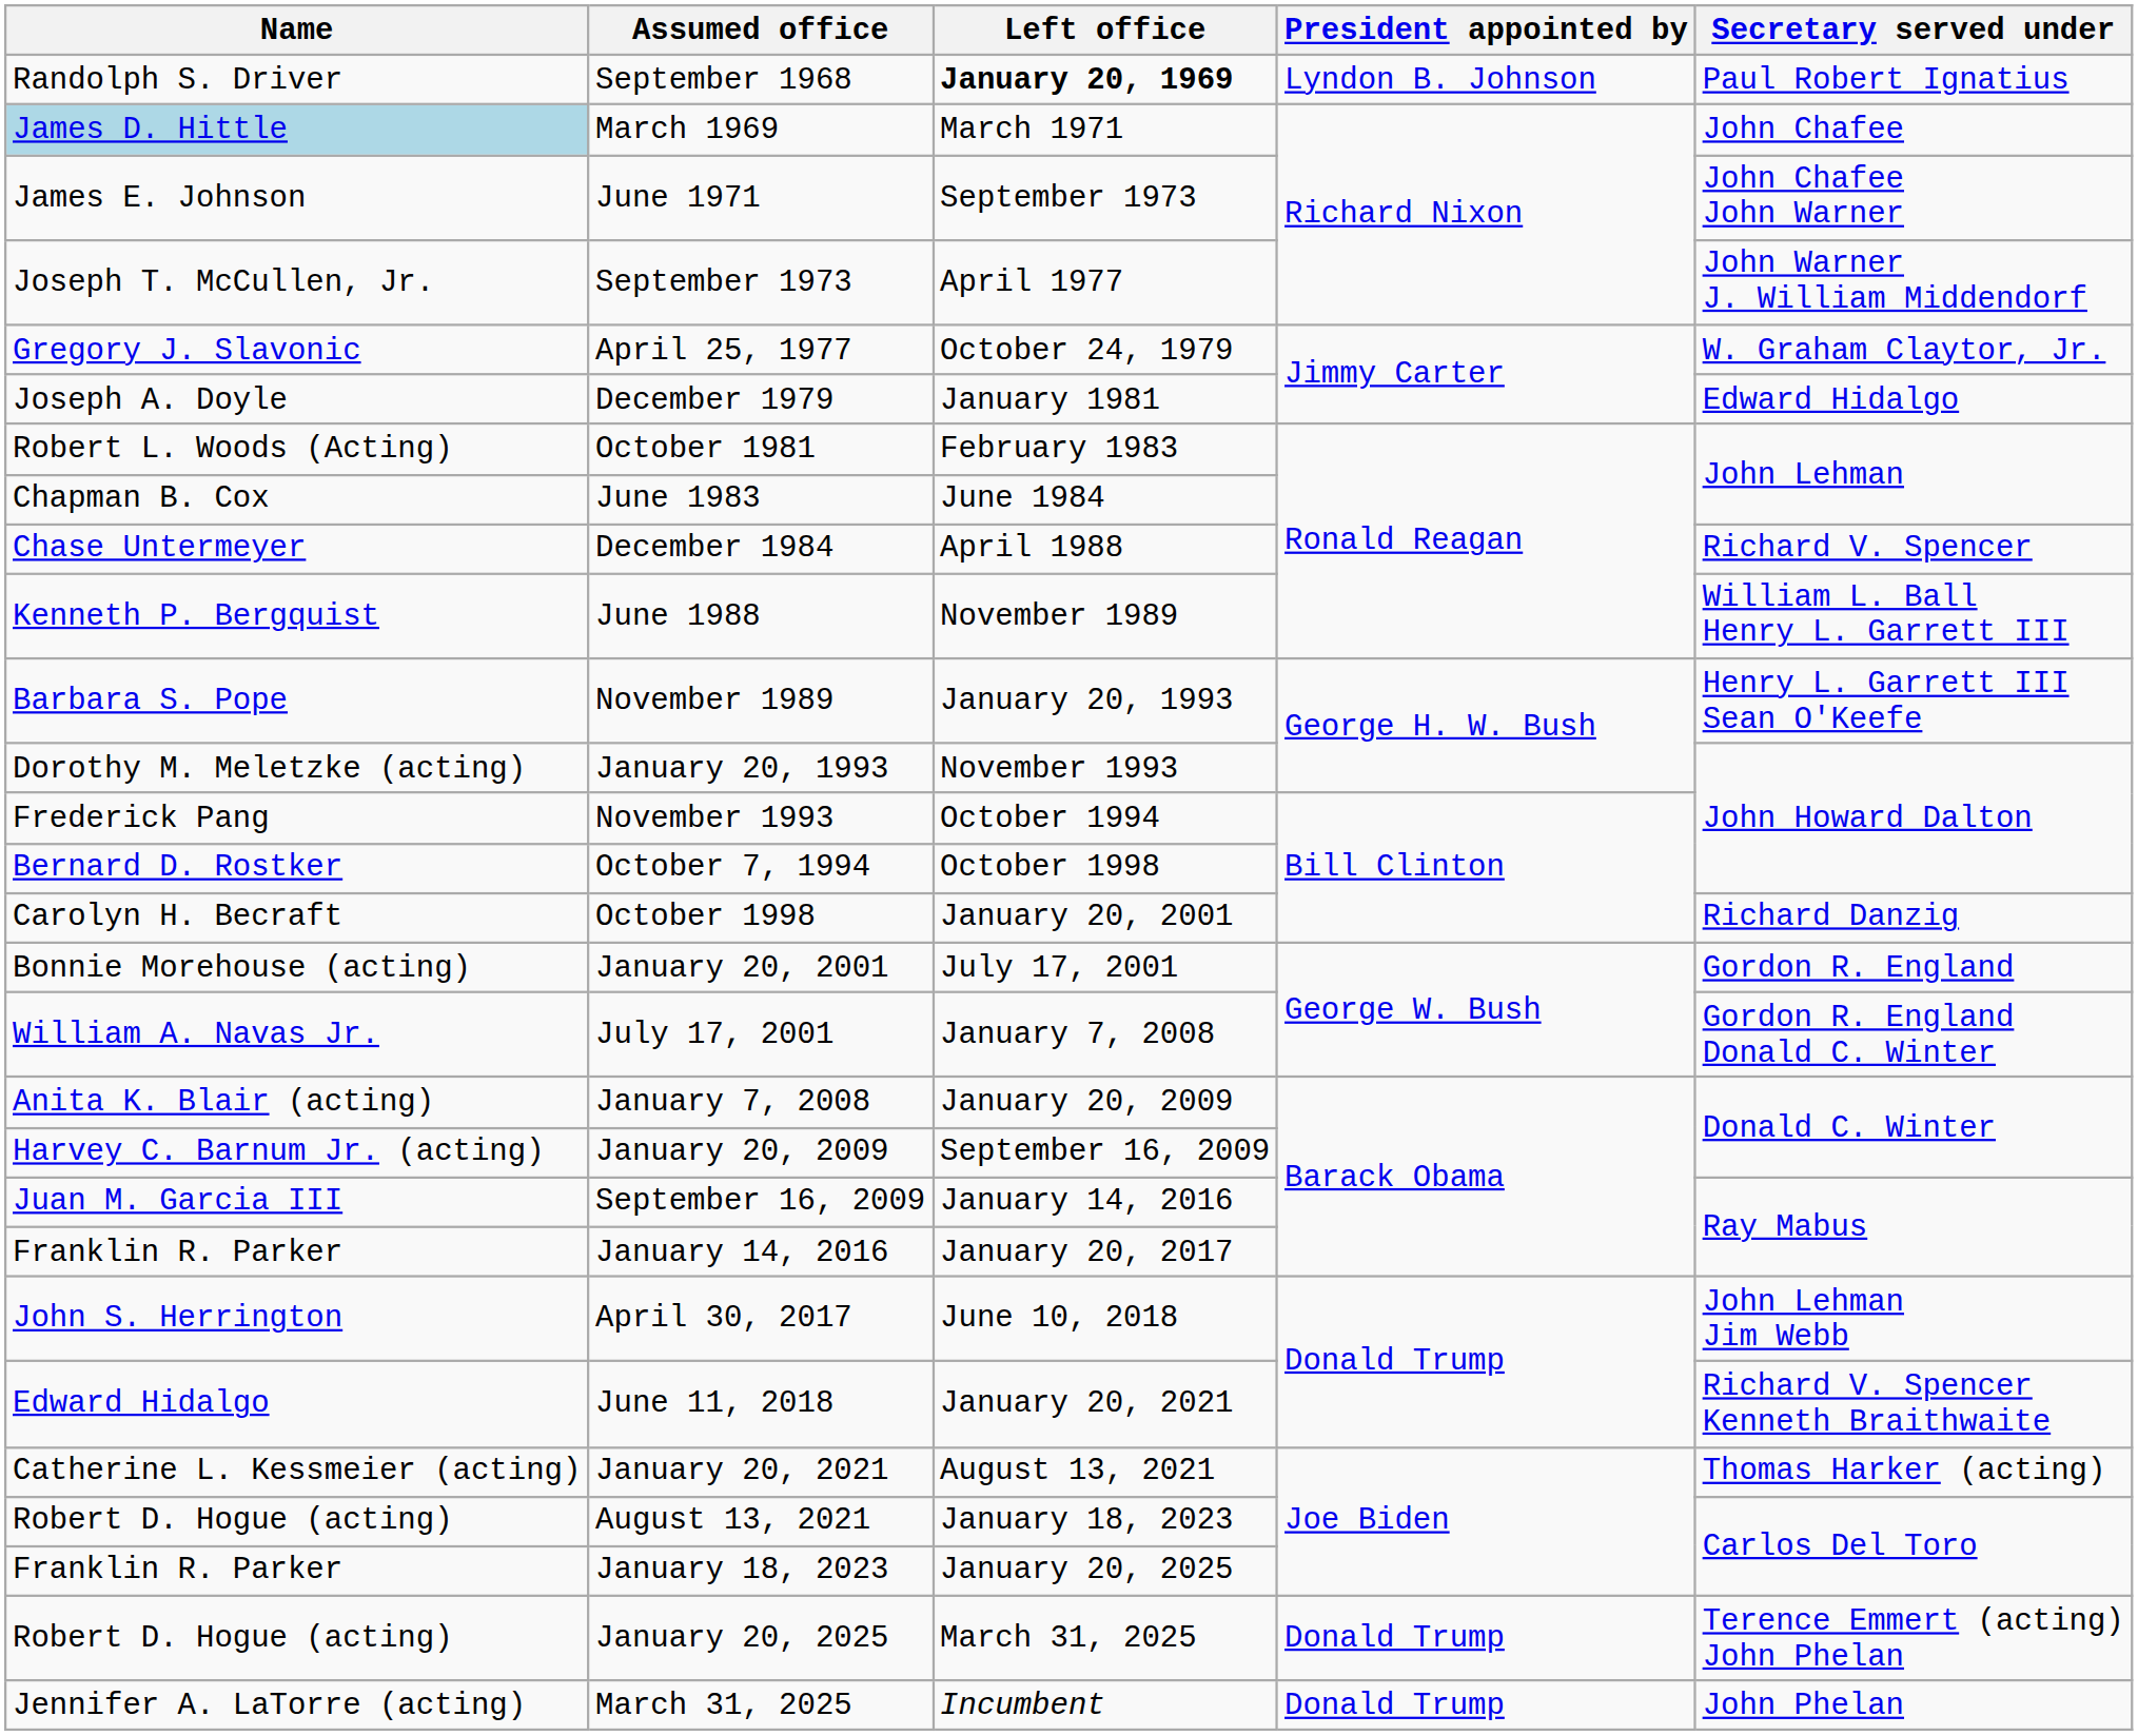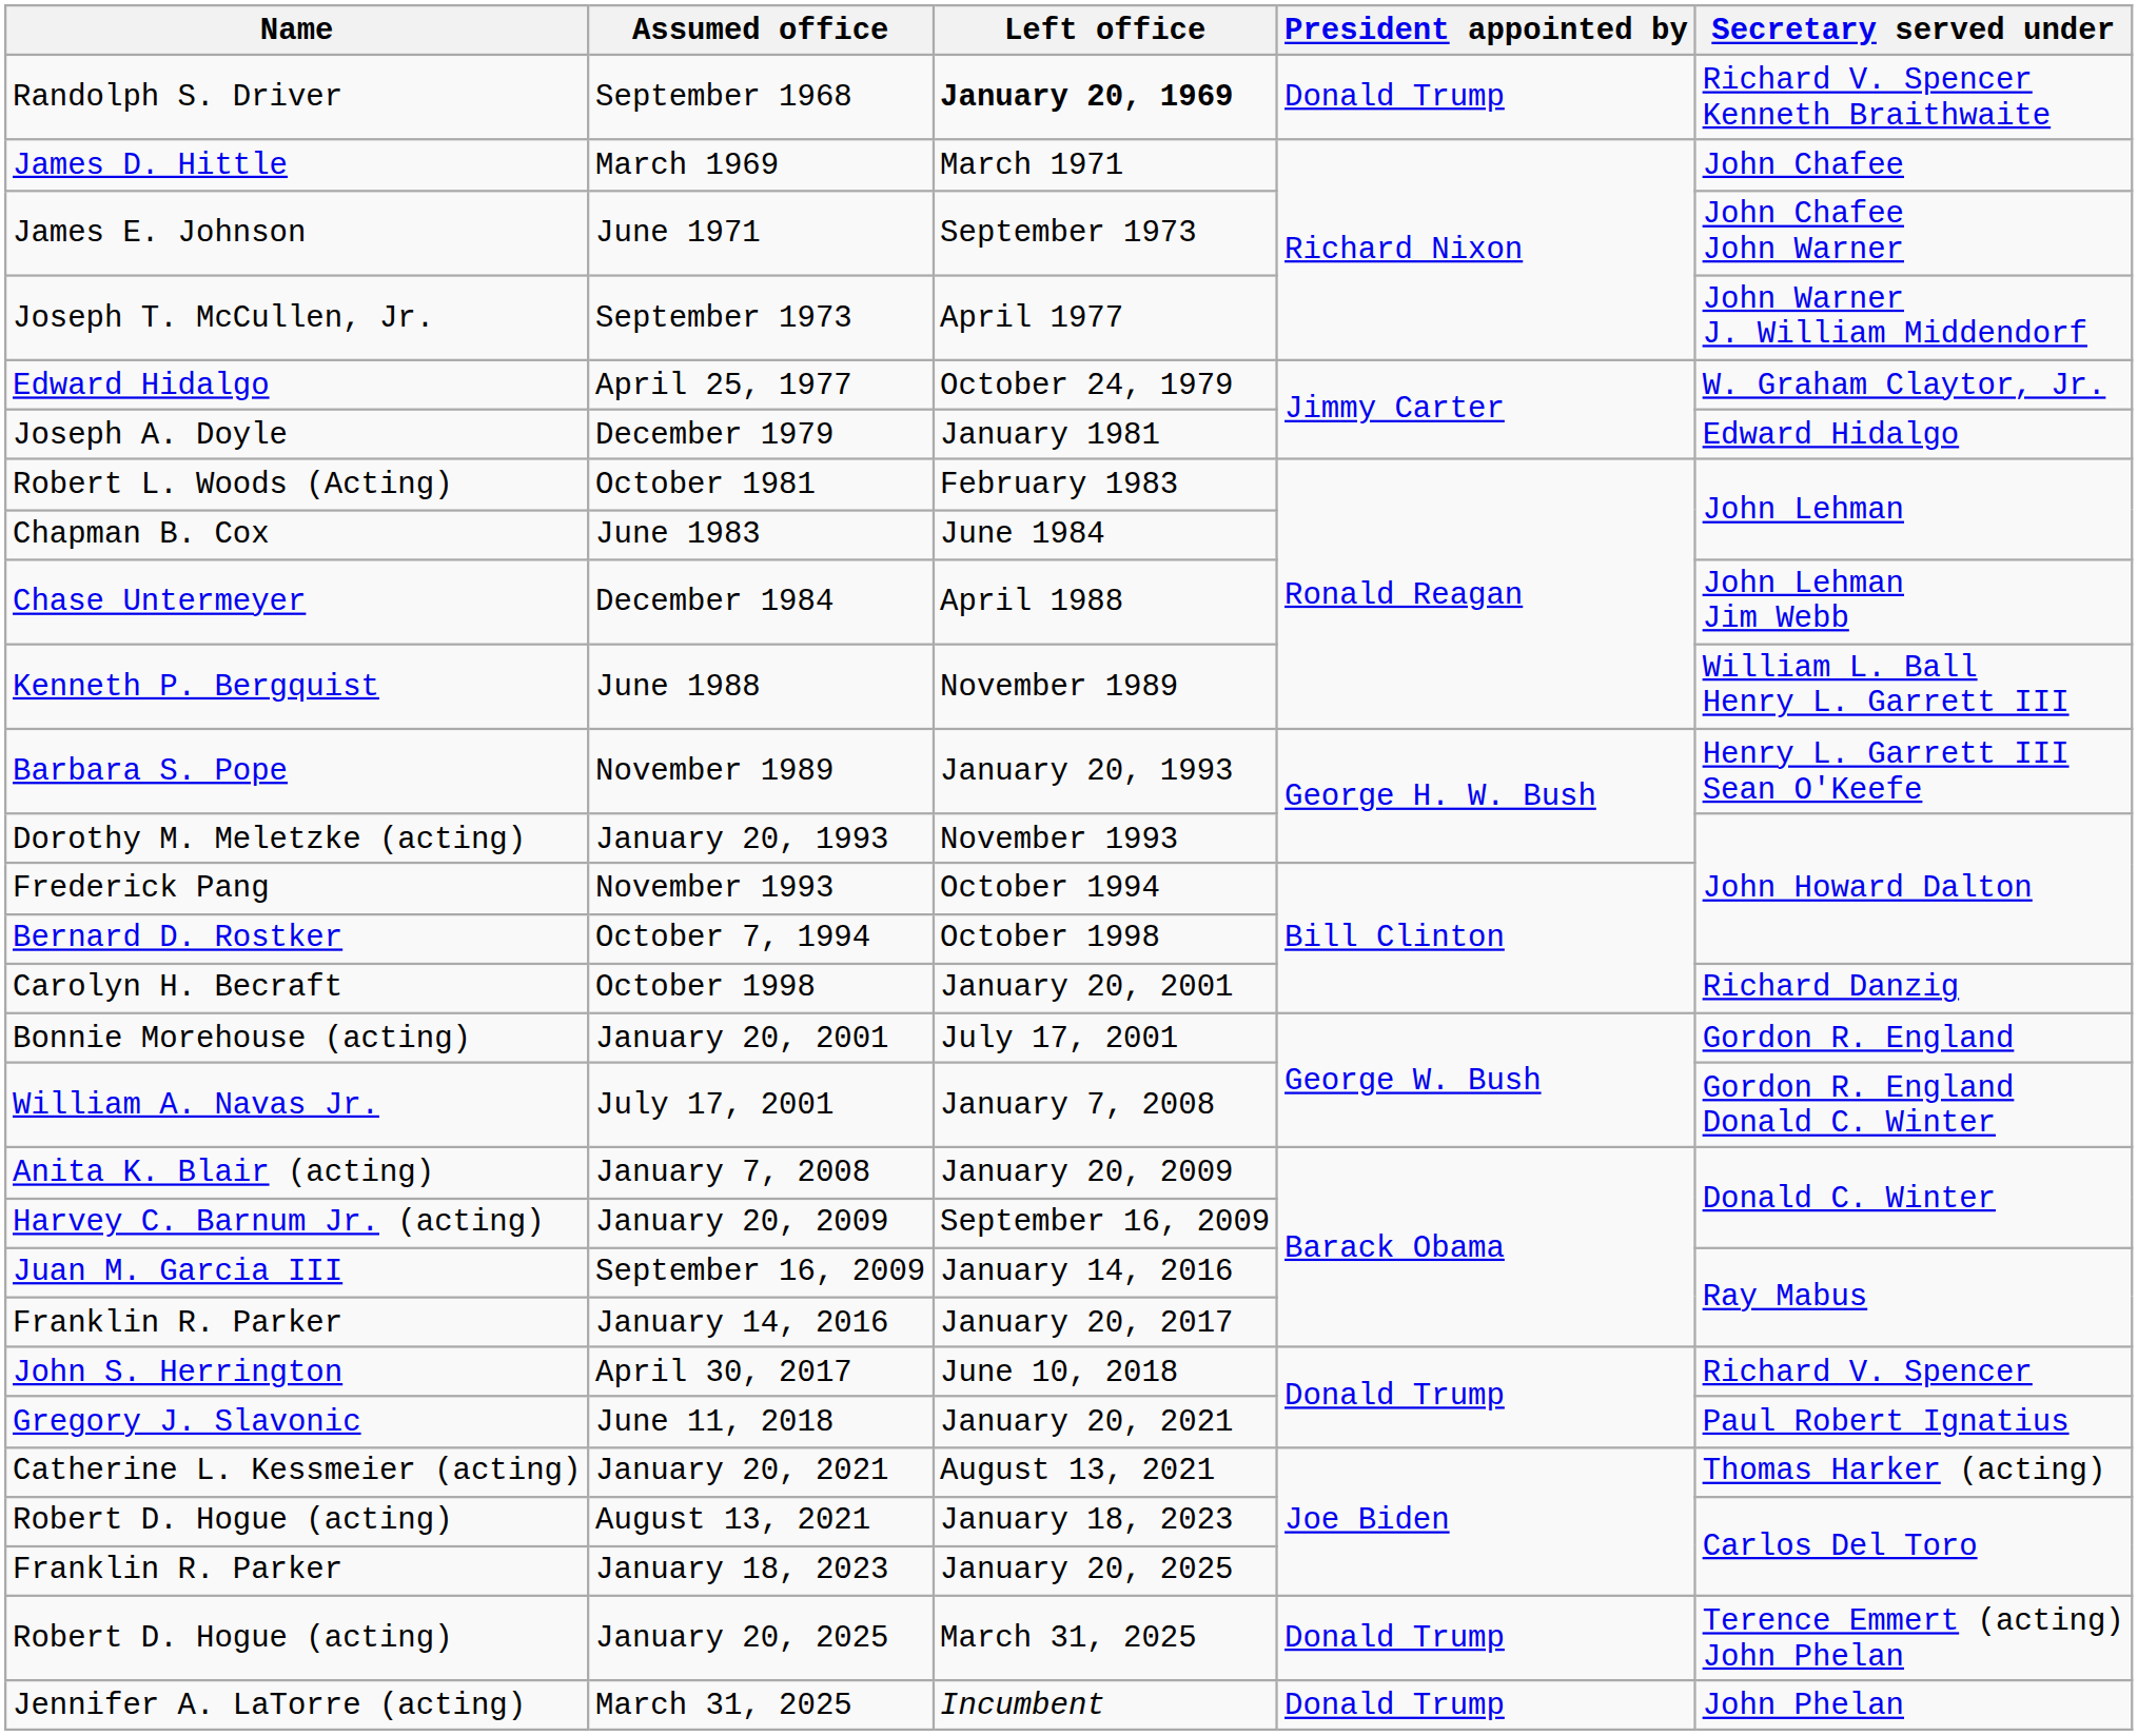 <table class="wikitable">
 <tr>
 <th>Name</th>
 <th>Assumed office</th>
 <th>Left office</th>
 <th><a href='#'>President</a> appointed by</th>
 <th><a href='#'>Secretary</a> served under</th>
 </tr>
 <tr>
 <td>Randolph S. Driver</td>
 <td>September 1968</td>
 <td><strong>January 20, 1969</strong></td>
-<td><a href='#'>Lyndon B. Johnson</a></td>
-<td><a href='#'>Paul Robert Ignatius</a></td>
+<td><a href='#'>Donald Trump</a></td>
+<td><a href='#'>Richard V. Spencer</a><br><a href='#'>Kenneth Braithwaite</a></td>
 </tr>
 <tr>
-<td style="background: lightblue;"><a href='#'>James D. Hittle</a></td>
+<td><a href='#'>James D. Hittle</a></td>
 <td>March 1969</td>
 <td>March 1971</td>
 <td rowspan="3"><a href='#'>Richard Nixon</a></td>
 <td><a href='#'>John Chafee</a></td>
 </tr>
 <tr>
 <td>James E. Johnson</td>
 <td>June 1971</td>
 <td>September 1973</td>
 <td><a href='#'>John Chafee</a><br><a href='#'>John Warner</a></td>
 </tr>
 <tr>
 <td>Joseph T. McCullen, Jr.</td>
 <td>September 1973</td>
 <td>April 1977</td>
 <td><a href='#'>John Warner</a><br><a href='#'>J. William Middendorf</a></td>
 </tr>
 <tr>
-<td><a href='#'>Gregory J. Slavonic</a></td>
+<td><a href='#'>Edward Hidalgo</a></td>
 <td>April 25, 1977</td>
 <td>October 24, 1979</td>
 <td rowspan="2"><a href='#'>Jimmy Carter</a></td>
 <td><a href='#'>W. Graham Claytor, Jr.</a></td>
 </tr>
 <tr>
 <td>Joseph A. Doyle</td>
 <td>December 1979</td>
 <td>January 1981</td>
 <td><a href='#'>Edward Hidalgo</a></td>
 </tr>
 <tr>
 <td>Robert L. Woods (Acting)</td>
 <td>October 1981</td>
 <td>February 1983</td>
 <td rowspan="4"><a href='#'>Ronald Reagan</a></td>
 <td rowspan="2"><a href='#'>John Lehman</a></td>
 </tr>
 <tr>
 <td>Chapman B. Cox</td>
 <td>June 1983</td>
 <td>June 1984</td>
 </tr>
 <tr>
 <td><a href='#'>Chase Untermeyer</a></td>
 <td>December 1984</td>
 <td>April 1988</td>
-<td><a href='#'>Richard V. Spencer</a></td>
+<td><a href='#'>John Lehman</a><br><a href='#'>Jim Webb</a></td>
 </tr>
 <tr>
 <td><a href='#'>Kenneth P. Bergquist</a></td>
 <td>June 1988</td>
 <td>November 1989</td>
 <td><a href='#'>William L. Ball</a><br><a href='#'>Henry L. Garrett III</a></td>
 </tr>
 <tr>
 <td><a href='#'>Barbara S. Pope</a></td>
 <td>November 1989</td>
 <td>January 20, 1993</td>
 <td rowspan="2"><a href='#'>George H. W. Bush</a></td>
 <td><a href='#'>Henry L. Garrett III</a><br><a href='#'>Sean O'Keefe</a></td>
 </tr>
 <tr>
 <td>Dorothy M. Meletzke (acting)</td>
 <td>January 20, 1993</td>
 <td>November 1993</td>
 <td rowspan="3"><a href='#'>John Howard Dalton</a></td>
 </tr>
 <tr>
 <td>Frederick Pang</td>
 <td>November 1993</td>
 <td>October 1994</td>
 <td rowspan="3"><a href='#'>Bill Clinton</a></td>
 </tr>
 <tr>
 <td><a href='#'>Bernard D. Rostker</a></td>
 <td>October 7, 1994</td>
 <td>October 1998</td>
 </tr>
 <tr>
 <td>Carolyn H. Becraft</td>
 <td>October 1998</td>
 <td>January 20, 2001</td>
 <td><a href='#'>Richard Danzig</a></td>
 </tr>
 <tr>
 <td>Bonnie Morehouse (acting)</td>
 <td>January 20, 2001</td>
 <td>July 17, 2001</td>
 <td rowspan="2"><a href='#'>George W. Bush</a></td>
 <td><a href='#'>Gordon R. England</a></td>
 </tr>
 <tr>
 <td><a href='#'>William A. Navas Jr.</a></td>
 <td>July 17, 2001</td>
 <td>January 7, 2008</td>
 <td><a href='#'>Gordon R. England</a><br><a href='#'>Donald C. Winter</a></td>
 </tr>
 <tr>
 <td><a href='#'>Anita K. Blair</a> (acting)</td>
 <td>January 7, 2008</td>
 <td>January 20, 2009</td>
 <td rowspan="4"><a href='#'>Barack Obama</a></td>
 <td rowspan="2"><a href='#'>Donald C. Winter</a></td>
 </tr>
 <tr>
 <td><a href='#'>Harvey C. Barnum Jr.</a> (acting)</td>
 <td>January 20, 2009</td>
 <td>September 16, 2009</td>
 </tr>
 <tr>
 <td><a href='#'>Juan M. Garcia III</a></td>
 <td>September 16, 2009</td>
 <td>January 14, 2016</td>
 <td rowspan="2"><a href='#'>Ray Mabus</a></td>
 </tr>
 <tr>
 <td>Franklin R. Parker</td>
 <td>January 14, 2016</td>
 <td>January 20, 2017</td>
 </tr>
 <tr>
 <td><a href='#'>John S. Herrington</a></td>
 <td>April 30, 2017</td>
 <td>June 10, 2018</td>
 <td rowspan=2><a href='#'>Donald Trump</a></td>
-<td><a href='#'>John Lehman</a><br><a href='#'>Jim Webb</a></td>
+<td><a href='#'>Richard V. Spencer</a></td>
 </tr>
 <tr>
-<td><a href='#'>Edward Hidalgo</a></td>
+<td><a href='#'>Gregory J. Slavonic</a></td>
 <td>June 11, 2018</td>
 <td>January 20, 2021</td>
-<td><a href='#'>Richard V. Spencer</a><br><a href='#'>Kenneth Braithwaite</a></td>
+<td><a href='#'>Paul Robert Ignatius</a></td>
 </tr>
 <tr>
 <td>Catherine L. Kessmeier (acting)</td>
 <td>January 20, 2021</td>
 <td>August 13, 2021</td>
 <td rowspan=3><a href='#'>Joe Biden</a></td>
 <td><a href='#'>Thomas Harker</a> (acting)</td>
 </tr>
 <tr>
 <td>Robert D. Hogue (acting)</td>
 <td>August 13, 2021</td>
 <td>January 18, 2023</td>
 <td rowspan=2><a href='#'>Carlos Del Toro</a></td>
 </tr>
 <tr>
 <td>Franklin R. Parker</td>
 <td>January 18, 2023</td>
 <td>January 20, 2025</td>
 </tr>
 <tr>
 <td>Robert D. Hogue (acting)</td>
 <td>January 20, 2025</td>
 <td>March 31, 2025</td>
 <td><a href='#'>Donald Trump</a></td>
 <td><a href='#'>Terence Emmert</a> (acting)<br><a href='#'>John Phelan</a></td>
 </tr>
 <tr>
 <td>Jennifer A. LaTorre (acting)</td>
 <td>March 31, 2025</td>
 <td><em>Incumbent</em></td>
 <td><a href='#'>Donald Trump</a></td>
 <td><a href='#'>John Phelan</a></td>
 </tr>
 </table>
